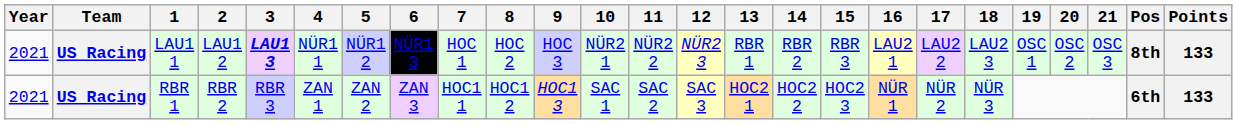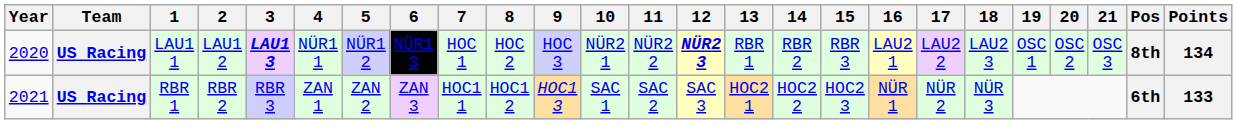 <table class="wikitable" style="text-align:center; font-size:85%">
 <tr>
 <th>Year</th>
 <th>Team</th>
 <th>1</th>
 <th>2</th>
 <th>3</th>
 <th>4</th>
 <th>5</th>
 <th>6</th>
 <th>7</th>
 <th>8</th>
 <th>9</th>
 <th>10</th>
 <th>11</th>
 <th>12</th>
 <th>13</th>
 <th>14</th>
 <th>15</th>
 <th>16</th>
 <th>17</th>
 <th>18</th>
 <th>19</th>
 <th>20</th>
 <th>21</th>
 <th>Pos</th>
 <th>Points</th>
 </tr>
 <tr>
-<td><a href='#'>2021</a></td>
+<td><a href='#'>2020</a></td>
 <th nowrap><a href='#'>US Racing</a></th>
 <td style="background:#DFFFDF;"><a href='#'>LAU1<br>1</a><br></td>
 <td style="background:#DFFFDF;"><a href='#'>LAU1<br>2</a><br></td>
 <td style="background:#EFCFFF;"><strong><em><a href='#'>LAU1<br>3</a></em><br></strong></td>
 <td style="background:#DFFFDF;"><a href='#'>NÜR1<br>1</a><br></td>
 <td style="background:#CFCFFF;"><a href='#'>NÜR1<br>2</a><br></td>
 <td style="background:#000000;color:white"><a href='#'><span>NÜR1<br>3</span></a><br></td>
 <td style="background:#DFFFDF;"><a href='#'>HOC<br>1</a><br></td>
 <td style="background:#DFFFDF;"><a href='#'>HOC<br>2</a><br></td>
 <td style="background:#CFCFFF;"><a href='#'>HOC<br>3</a><br></td>
 <td style="background:#DFFFDF;"><a href='#'>NÜR2<br>1</a><br></td>
 <td style="background:#DFFFDF;"><a href='#'>NÜR2<br>2</a><br></td>
-<td style="background:#FFFFBF;"><em><a href='#'>NÜR2<br>3</a></em><br></td>
+<td style="background:#FFFFBF;"><strong><em><a href='#'>NÜR2<br>3</a></em><br></strong></td>
 <td style="background:#DFFFDF;"><a href='#'>RBR<br>1</a><br></td>
 <td style="background:#DFFFDF;"><a href='#'>RBR<br>2</a><br></td>
 <td style="background:#DFFFDF;"><a href='#'>RBR<br>3</a><br></td>
 <td style="background:#FFFFBF;"><a href='#'>LAU2<br>1</a><br></td>
 <td style="background:#EFCFFF;"><a href='#'>LAU2<br>2</a><br></td>
 <td style="background:#DFFFDF;"><a href='#'>LAU2<br>3</a><br></td>
 <td style="background:#DFFFDF;"><a href='#'>OSC<br>1</a><br></td>
 <td style="background:#DFFFDF;"><a href='#'>OSC<br>2</a><br></td>
 <td style="background:#DFFFDF;"><a href='#'>OSC<br>3</a><br></td>
 <th>8th</th>
-<th>133</th>
+<th>134</th>
 </tr>
 <tr>
 <td><a href='#'>2021</a></td>
 <th nowrap><a href='#'>US Racing</a></th>
 <td style="background:#DFFFDF;"><a href='#'>RBR<br>1</a><br></td>
 <td style="background:#DFFFDF;"><a href='#'>RBR<br>2</a><br></td>
 <td style="background:#CFCFFF;"><a href='#'>RBR<br>3</a><br></td>
 <td style="background:#DFFFDF;"><a href='#'>ZAN<br>1</a><br></td>
 <td style="background:#DFFFDF;"><a href='#'>ZAN<br>2</a><br></td>
 <td style="background:#EFCFFF;"><a href='#'>ZAN<br>3</a><br></td>
 <td style="background:#DFFFDF;"><a href='#'>HOC1<br>1</a><br></td>
 <td style="background:#DFFFDF;"><a href='#'>HOC1<br>2</a><br></td>
 <td style="background:#FFDF9F;"><em><a href='#'>HOC1<br>3</a></em><br></td>
 <td style="background:#DFFFDF;"><a href='#'>SAC<br>1</a><br></td>
 <td style="background:#DFFFDF;"><a href='#'>SAC<br>2</a><br></td>
 <td style="background:#FFFFBF;"><a href='#'>SAC<br>3</a><br></td>
 <td style="background:#FFDF9F;"><a href='#'>HOC2<br>1</a><br></td>
 <td style="background:#DFFFDF;"><a href='#'>HOC2<br>2</a><br></td>
 <td style="background:#DFFFDF;"><a href='#'>HOC2<br>3</a><br></td>
 <td style="background:#FFDF9F;"><a href='#'>NÜR<br>1</a><br></td>
 <td style="background:#DFFFDF;"><a href='#'>NÜR<br>2</a><br></td>
 <td style="background:#DFFFDF;"><a href='#'>NÜR<br>3</a><br></td>
 <td colspan=3></td>
 <th>6th</th>
 <th>133</th>
 </tr>
 </table>
